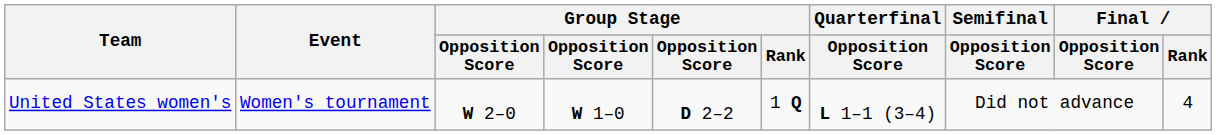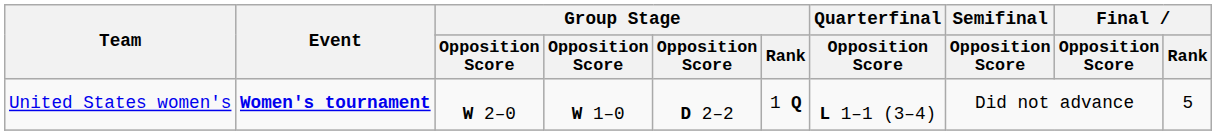 <table class=wikitable style=font-size:90%;text-align:center>
 <tr>
 <th rowspan=2>Team</th>
 <th rowspan=2>Event</th>
 <th colspan=4>Group Stage</th>
 <th>Quarterfinal</th>
 <th>Semifinal</th>
 <th colspan=2>Final / </th>
 </tr>
 <tr style=font-size:95%>
 <th>Opposition<br>Score</th>
 <th>Opposition<br>Score</th>
 <th>Opposition<br>Score</th>
 <th>Rank</th>
 <th>Opposition<br>Score</th>
 <th>Opposition<br>Score</th>
 <th>Opposition<br>Score</th>
 <th>Rank</th>
 </tr>
 <tr>
 <td align=left><a href='#'>United States women's</a></td>
-<td align=left><a href='#'>Women's tournament</a></td>
+<td align=left><strong><a href='#'>Women's tournament</a></strong></td>
 <td><br><strong>W</strong> 2–0</td>
 <td><br><strong>W</strong> 1–0</td>
 <td><br><strong>D</strong> 2–2</td>
 <td>1 <strong>Q</strong></td>
 <td><br><strong>L</strong> 1–1 (3–4)</td>
 <td colspan=2>Did not advance</td>
-<td>4</td>
+<td>5</td>
 </tr>
 </table>
